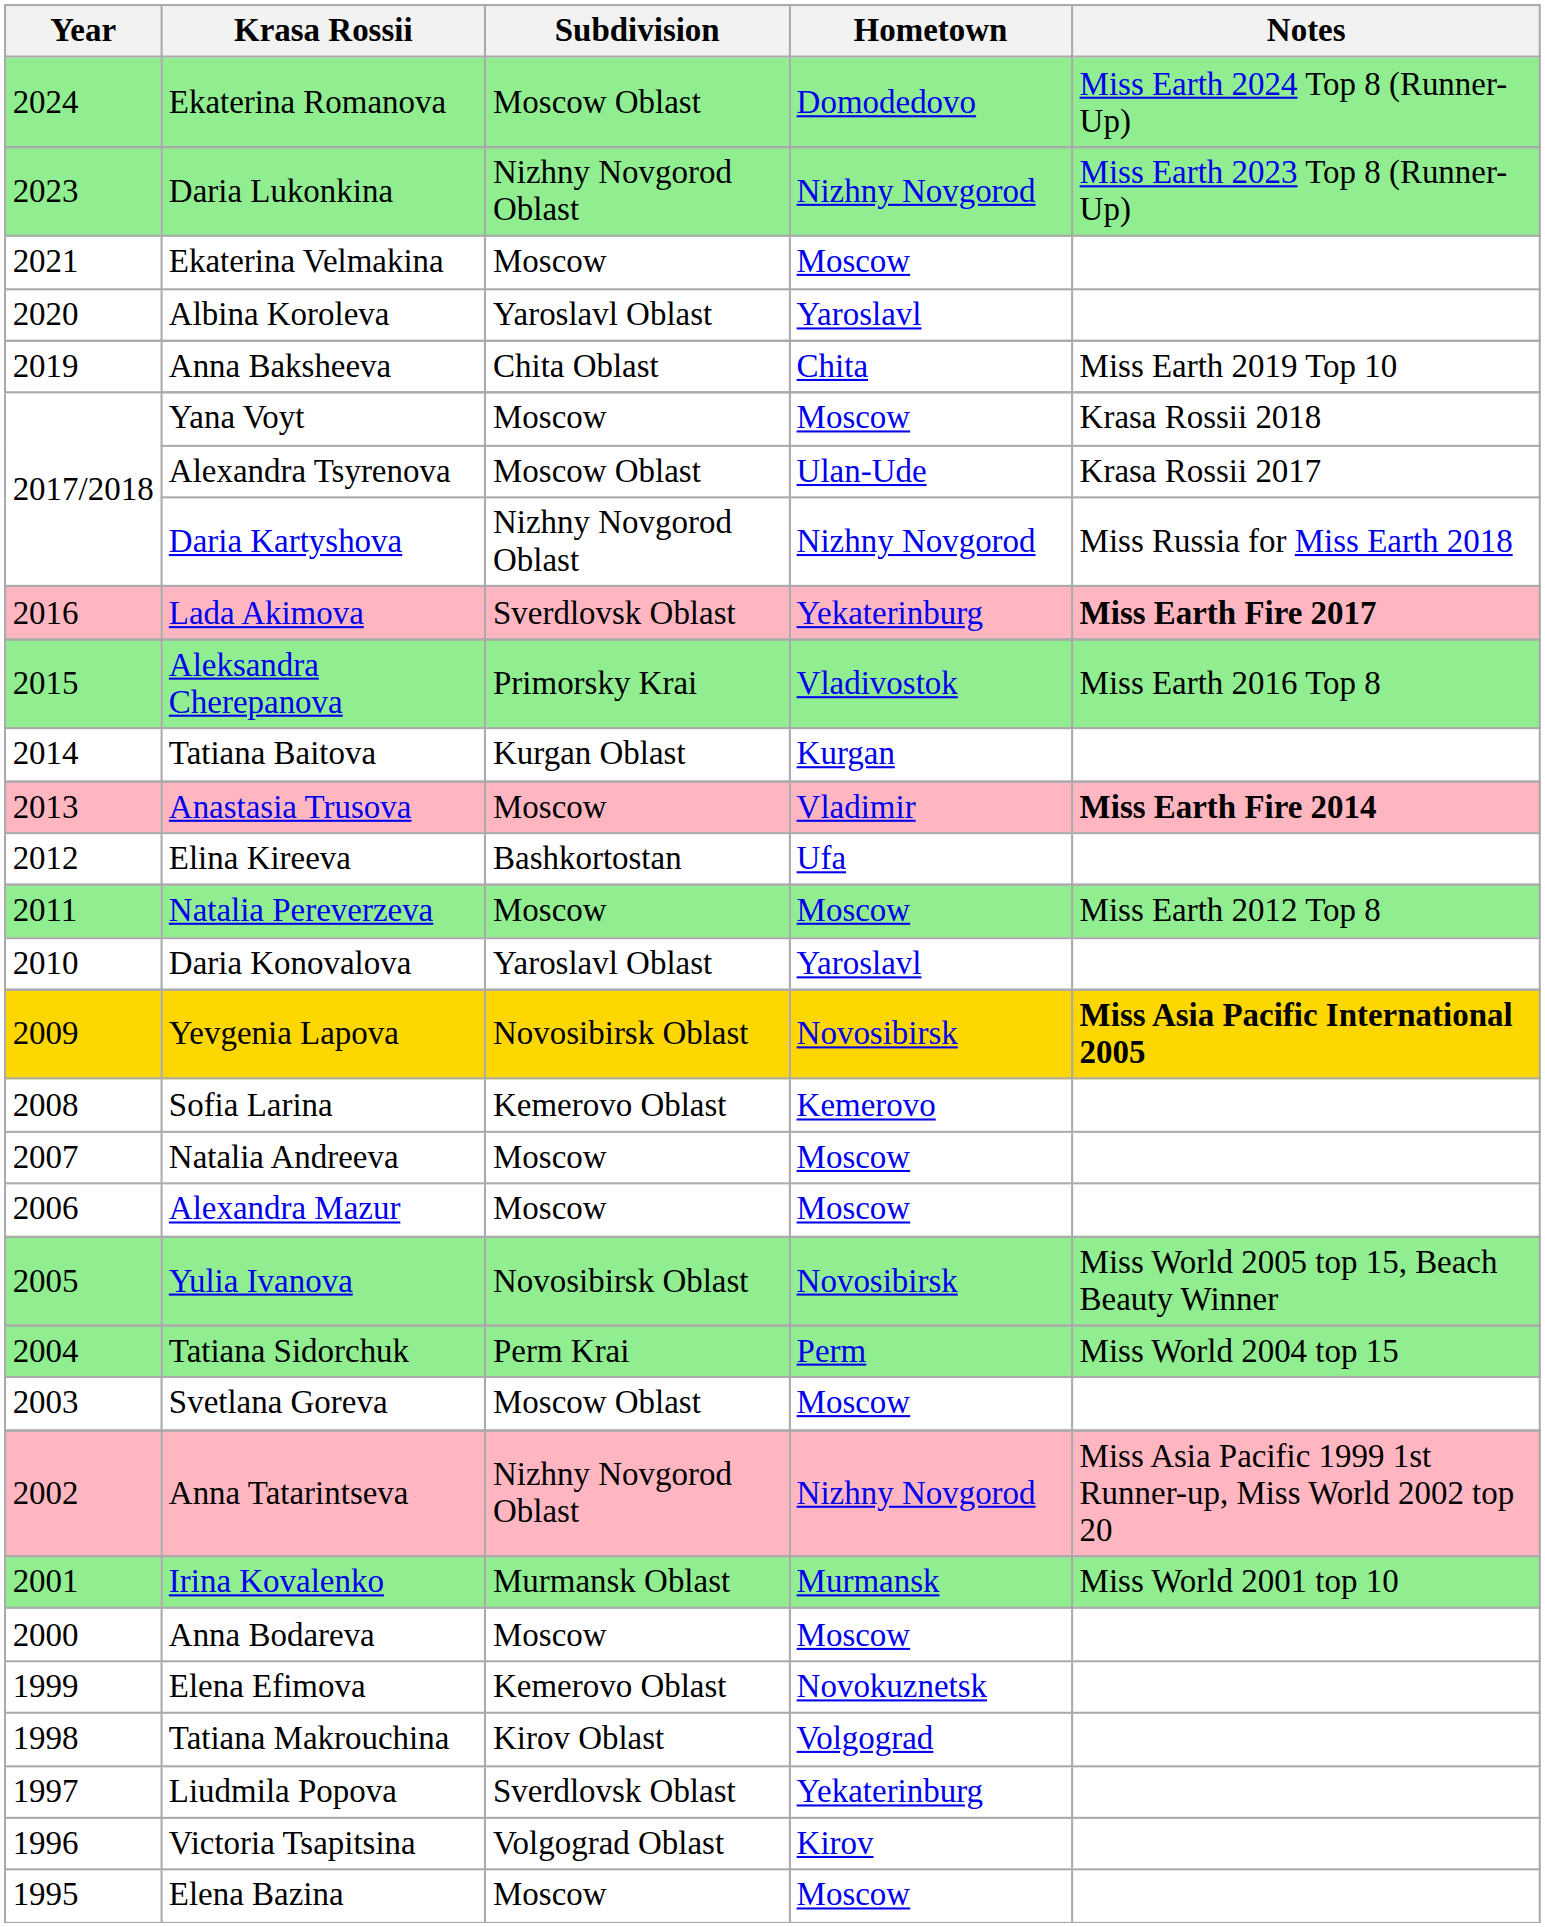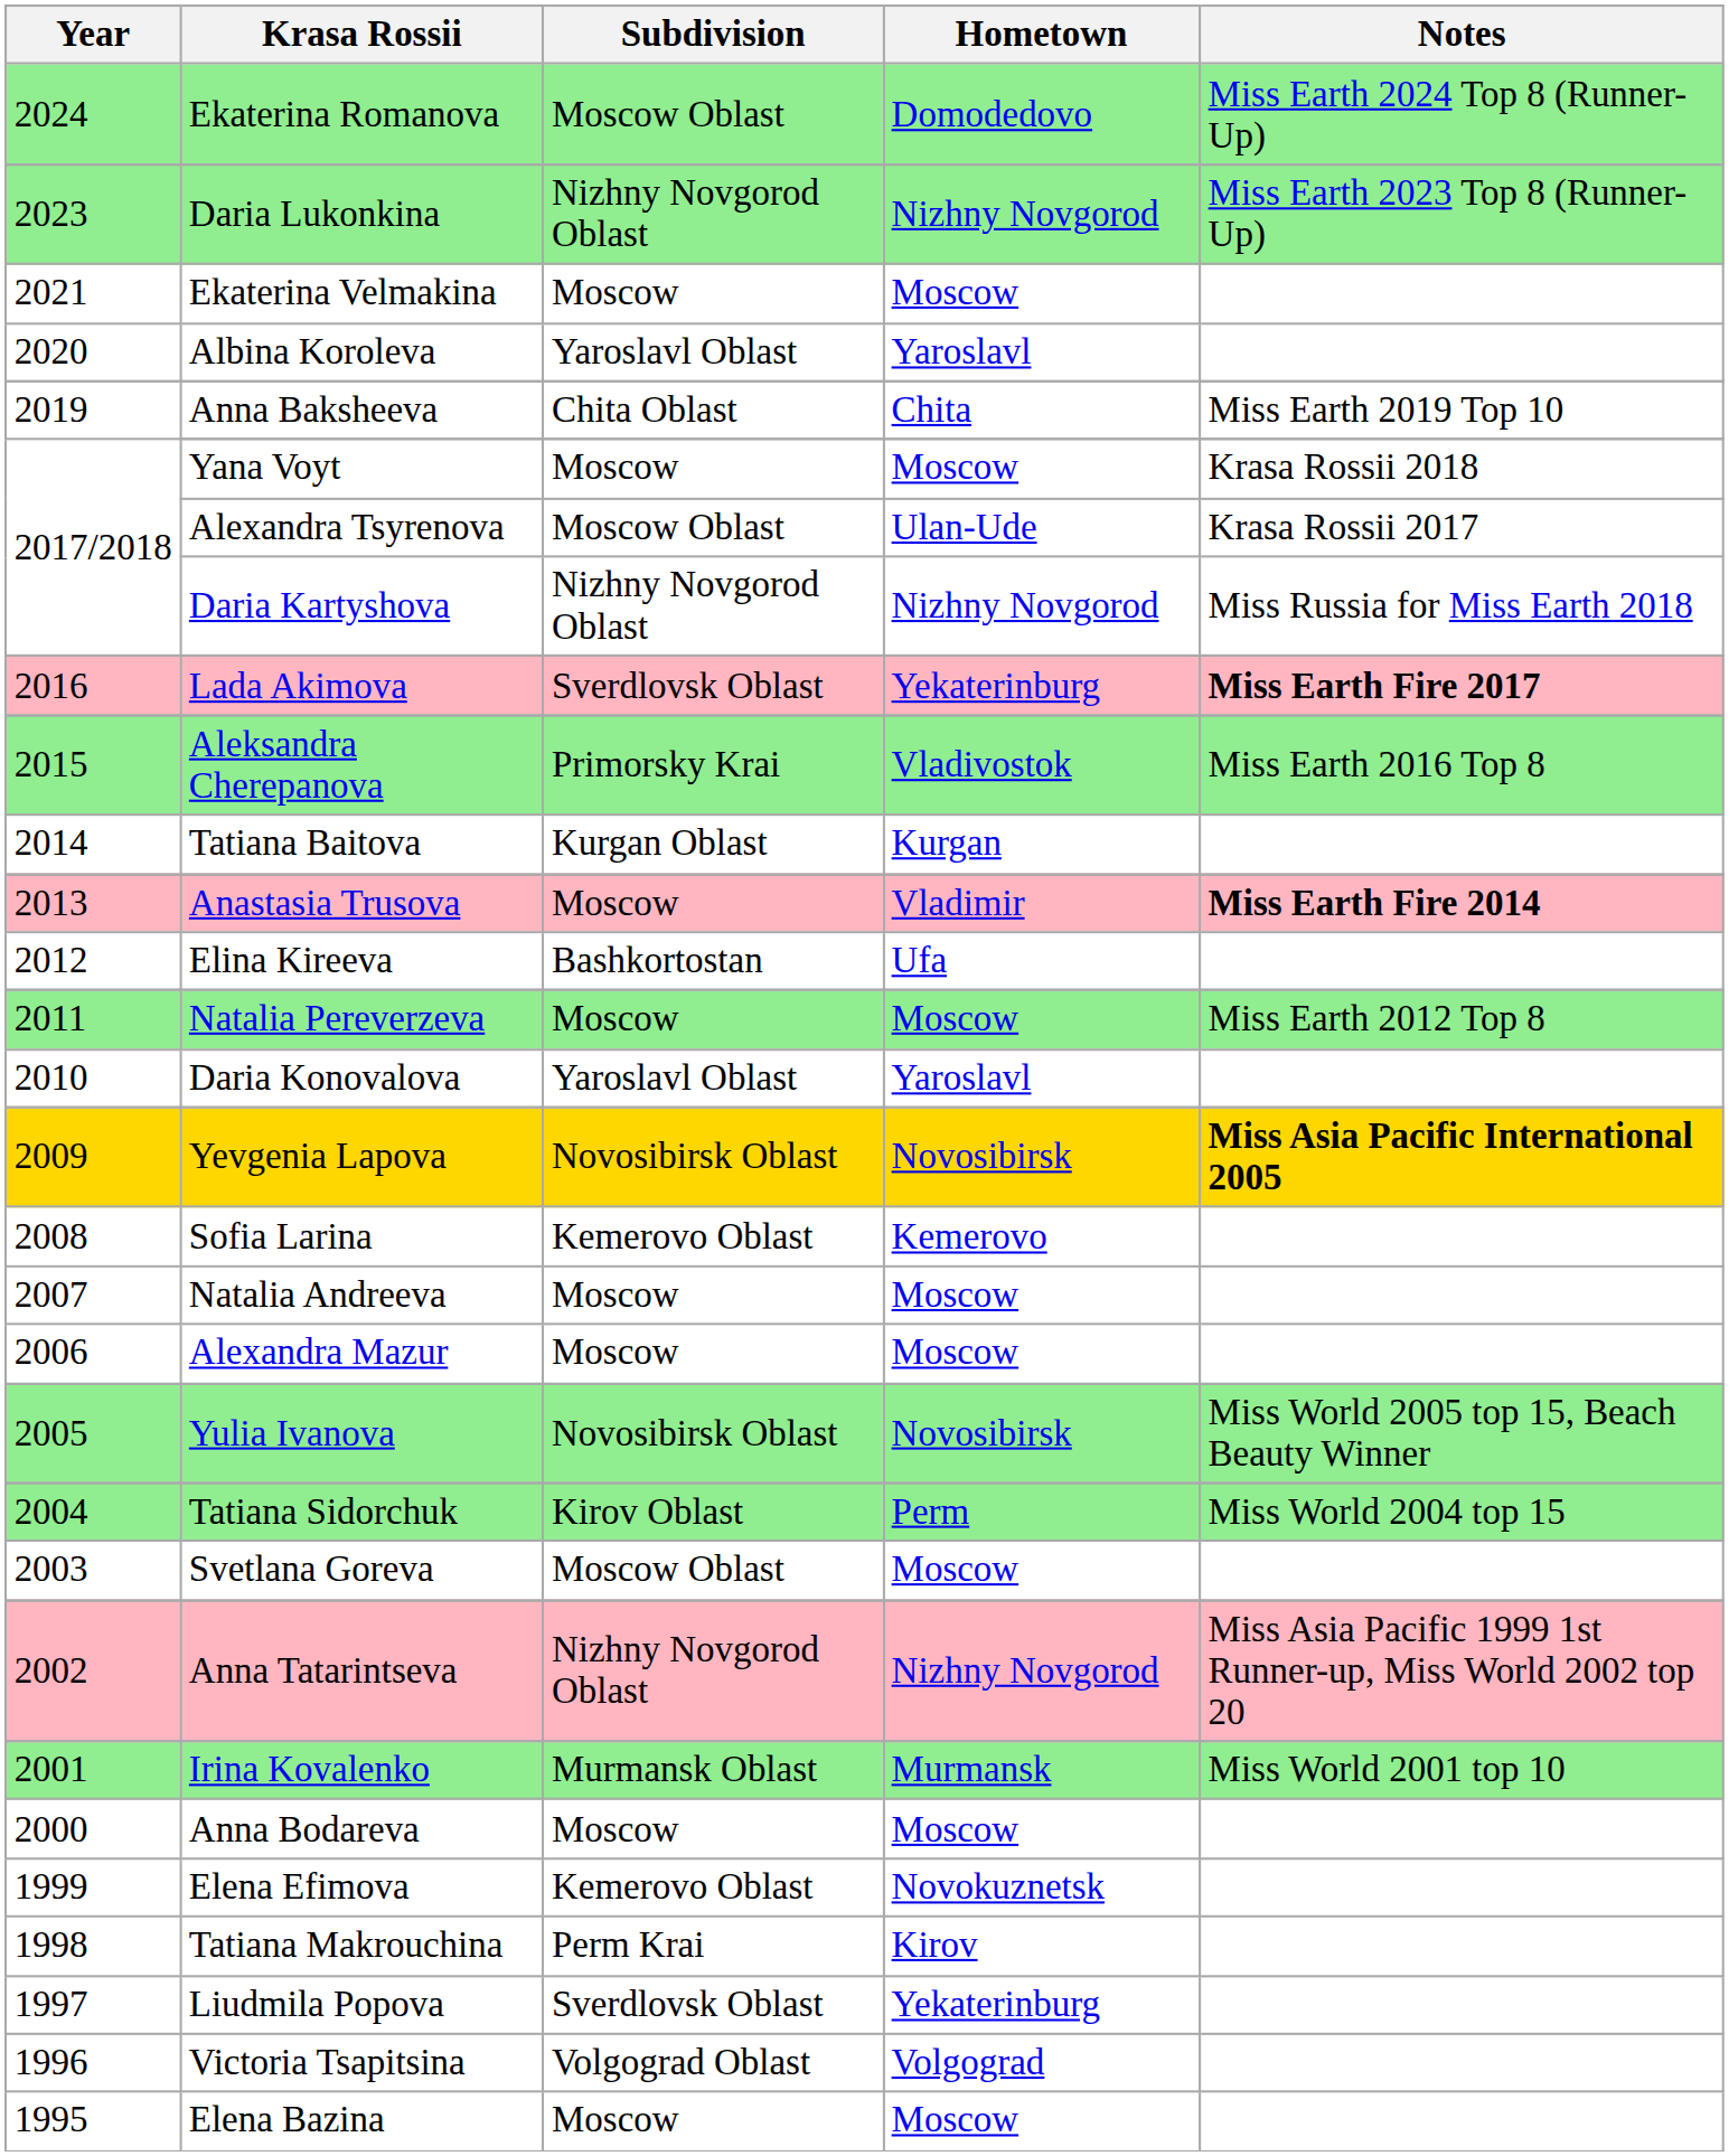 <table class="wikitable sortable" style="background:white;">
 <tr>
 <th width="30">Year</th>
 <th width="150">Krasa Rossii</th>
 <th width="140">Subdivision</th>
 <th width="130">Hometown</th>
 <th width="220">Notes</th>
 </tr>
 <tr style="background-color:#90EE90;">
 <td>2024</td>
 <td>Ekaterina Romanova</td>
 <td>Moscow Oblast</td>
 <td><a href='#'>Domodedovo</a></td>
 <td><a href='#'>Miss Earth 2024</a> Top 8 (Runner-Up)</td>
 </tr>
 <tr>
 </tr>
 <tr style="background-color:#90EE90;">
 <td>2023</td>
 <td>Daria Lukonkina</td>
 <td>Nizhny Novgorod Oblast</td>
 <td><a href='#'>Nizhny Novgorod</a></td>
 <td><a href='#'>Miss Earth 2023</a> Top 8 (Runner-Up)</td>
 </tr>
 <tr>
 <td>2021</td>
 <td>Ekaterina Velmakina</td>
 <td>Moscow</td>
 <td><a href='#'>Moscow</a></td>
 <td></td>
 </tr>
 <tr>
 <td>2020</td>
 <td>Albina Koroleva</td>
 <td>Yaroslavl Oblast</td>
 <td><a href='#'>Yaroslavl</a></td>
 <td></td>
 </tr>
 <tr>
 </tr>
 <tr -style="background-color:#90EE90;">
 <td>2019</td>
 <td>Anna Baksheeva</td>
 <td>Chita Oblast</td>
 <td><a href='#'>Chita</a></td>
 <td>Miss Earth 2019 Top 10</td>
 </tr>
 <tr>
 <td rowspan=4>2017/2018</td>
 </tr>
 <tr>
 <td>Yana Voyt</td>
 <td>Moscow</td>
 <td><a href='#'>Moscow</a></td>
 <td>Krasa Rossii 2018</td>
 </tr>
 <tr>
 <td>Alexandra Tsyrenova</td>
 <td>Moscow Oblast</td>
 <td><a href='#'>Ulan-Ude</a></td>
 <td>Krasa Rossii 2017</td>
 </tr>
 <tr>
 <td><a href='#'>Daria Kartyshova</a></td>
 <td>Nizhny Novgorod Oblast</td>
 <td><a href='#'>Nizhny Novgorod</a></td>
 <td>Miss Russia for <a href='#'>Miss Earth 2018</a></td>
 </tr>
 <tr>
 </tr>
 <tr style="background-color:#FFB6C1;">
 <td>2016</td>
 <td><a href='#'>Lada Akimova</a></td>
 <td>Sverdlovsk Oblast</td>
 <td><a href='#'>Yekaterinburg</a></td>
 <td><strong>Miss Earth Fire 2017</strong></td>
 </tr>
 <tr>
 </tr>
 <tr style="background-color:#90EE90;">
 <td>2015</td>
 <td><a href='#'>Aleksandra Cherepanova</a></td>
 <td>Primorsky Krai</td>
 <td><a href='#'>Vladivostok</a></td>
 <td>Miss Earth 2016 Top 8</td>
 </tr>
 <tr>
 <td>2014</td>
 <td>Tatiana Baitova</td>
 <td>Kurgan Oblast</td>
 <td><a href='#'>Kurgan</a></td>
 <td></td>
 </tr>
 <tr>
 </tr>
 <tr style="background-color:#FFB6C1;">
 <td>2013</td>
 <td><a href='#'>Anastasia Trusova</a></td>
 <td>Moscow</td>
 <td><a href='#'>Vladimir</a></td>
 <td><strong>Miss Earth Fire 2014</strong></td>
 </tr>
 <tr>
 <td>2012</td>
 <td>Elina Kireeva</td>
 <td>Bashkortostan</td>
 <td><a href='#'>Ufa</a></td>
 <td></td>
 </tr>
 <tr>
 </tr>
 <tr style="background-color:#90EE90;">
 <td>2011</td>
 <td><a href='#'>Natalia Pereverzeva</a></td>
 <td>Moscow</td>
 <td><a href='#'>Moscow</a></td>
 <td>Miss Earth 2012 Top 8</td>
 </tr>
 <tr>
 <td>2010</td>
 <td>Daria Konovalova</td>
 <td>Yaroslavl Oblast</td>
 <td><a href='#'>Yaroslavl</a></td>
 <td></td>
 </tr>
 <tr>
 </tr>
 <tr style="background-color:GOLD;">
 <td>2009</td>
 <td>Yevgenia Lapova</td>
 <td>Novosibirsk Oblast</td>
 <td><a href='#'>Novosibirsk</a></td>
 <td><strong>Miss Asia Pacific International 2005</strong></td>
 </tr>
 <tr>
 <td>2008</td>
 <td>Sofia Larina</td>
 <td>Kemerovo Oblast</td>
 <td><a href='#'>Kemerovo</a></td>
 <td></td>
 </tr>
 <tr>
 <td>2007</td>
 <td>Natalia Andreeva</td>
 <td>Moscow</td>
 <td><a href='#'>Moscow</a></td>
 <td></td>
 </tr>
 <tr>
 <td>2006</td>
 <td><a href='#'>Alexandra Mazur</a></td>
 <td>Moscow</td>
 <td><a href='#'>Moscow</a></td>
 <td></td>
 </tr>
 <tr>
 </tr>
 <tr style="background-color:#90EE90;">
 <td>2005</td>
 <td><a href='#'>Yulia Ivanova</a></td>
 <td>Novosibirsk Oblast</td>
 <td><a href='#'>Novosibirsk</a></td>
 <td>Miss World 2005 top 15, Beach Beauty Winner</td>
 </tr>
 <tr>
 </tr>
 <tr style="background-color:#90EE90;">
 <td>2004</td>
 <td>Tatiana Sidorchuk</td>
-<td>Perm Krai</td>
+<td>Kirov Oblast</td>
 <td><a href='#'>Perm</a></td>
 <td>Miss World 2004 top 15</td>
 </tr>
 <tr>
 <td>2003</td>
 <td>Svetlana Goreva</td>
 <td>Moscow Oblast</td>
 <td><a href='#'>Moscow</a></td>
 <td></td>
 </tr>
 <tr>
 </tr>
 <tr style="background-color:#FFB6C1;">
 <td>2002</td>
 <td>Anna Tatarintseva</td>
 <td>Nizhny Novgorod Oblast</td>
 <td><a href='#'>Nizhny Novgorod</a></td>
 <td>Miss Asia Pacific 1999 1st Runner-up, Miss World 2002 top 20</td>
 </tr>
 <tr>
 </tr>
 <tr style="background-color:#90EE90;">
 <td>2001</td>
 <td><a href='#'>Irina Kovalenko</a></td>
 <td>Murmansk Oblast</td>
 <td><a href='#'>Murmansk</a></td>
 <td>Miss World 2001 top 10</td>
 </tr>
 <tr>
 <td>2000</td>
 <td>Anna Bodareva</td>
 <td>Moscow</td>
 <td><a href='#'>Moscow</a></td>
 <td></td>
 </tr>
 <tr>
 <td>1999</td>
 <td>Elena Efimova</td>
 <td>Kemerovo Oblast</td>
 <td><a href='#'>Novokuznetsk</a></td>
 <td></td>
 </tr>
 <tr>
 <td>1998</td>
 <td>Tatiana Makrouchina</td>
-<td>Kirov Oblast</td>
-<td><a href='#'>Volgograd</a></td>
+<td>Perm Krai</td>
+<td><a href='#'>Kirov</a></td>
 <td></td>
 </tr>
 <tr>
 <td>1997</td>
 <td>Liudmila Popova</td>
 <td>Sverdlovsk Oblast</td>
 <td><a href='#'>Yekaterinburg</a></td>
 <td></td>
 </tr>
 <tr>
 <td>1996</td>
 <td>Victoria Tsapitsina</td>
 <td>Volgograd Oblast</td>
-<td><a href='#'>Kirov</a></td>
+<td><a href='#'>Volgograd</a></td>
 <td></td>
 </tr>
 <tr>
 <td>1995</td>
 <td>Elena Bazina</td>
 <td>Moscow</td>
 <td><a href='#'>Moscow</a></td>
 <td></td>
 </tr>
 </table>
